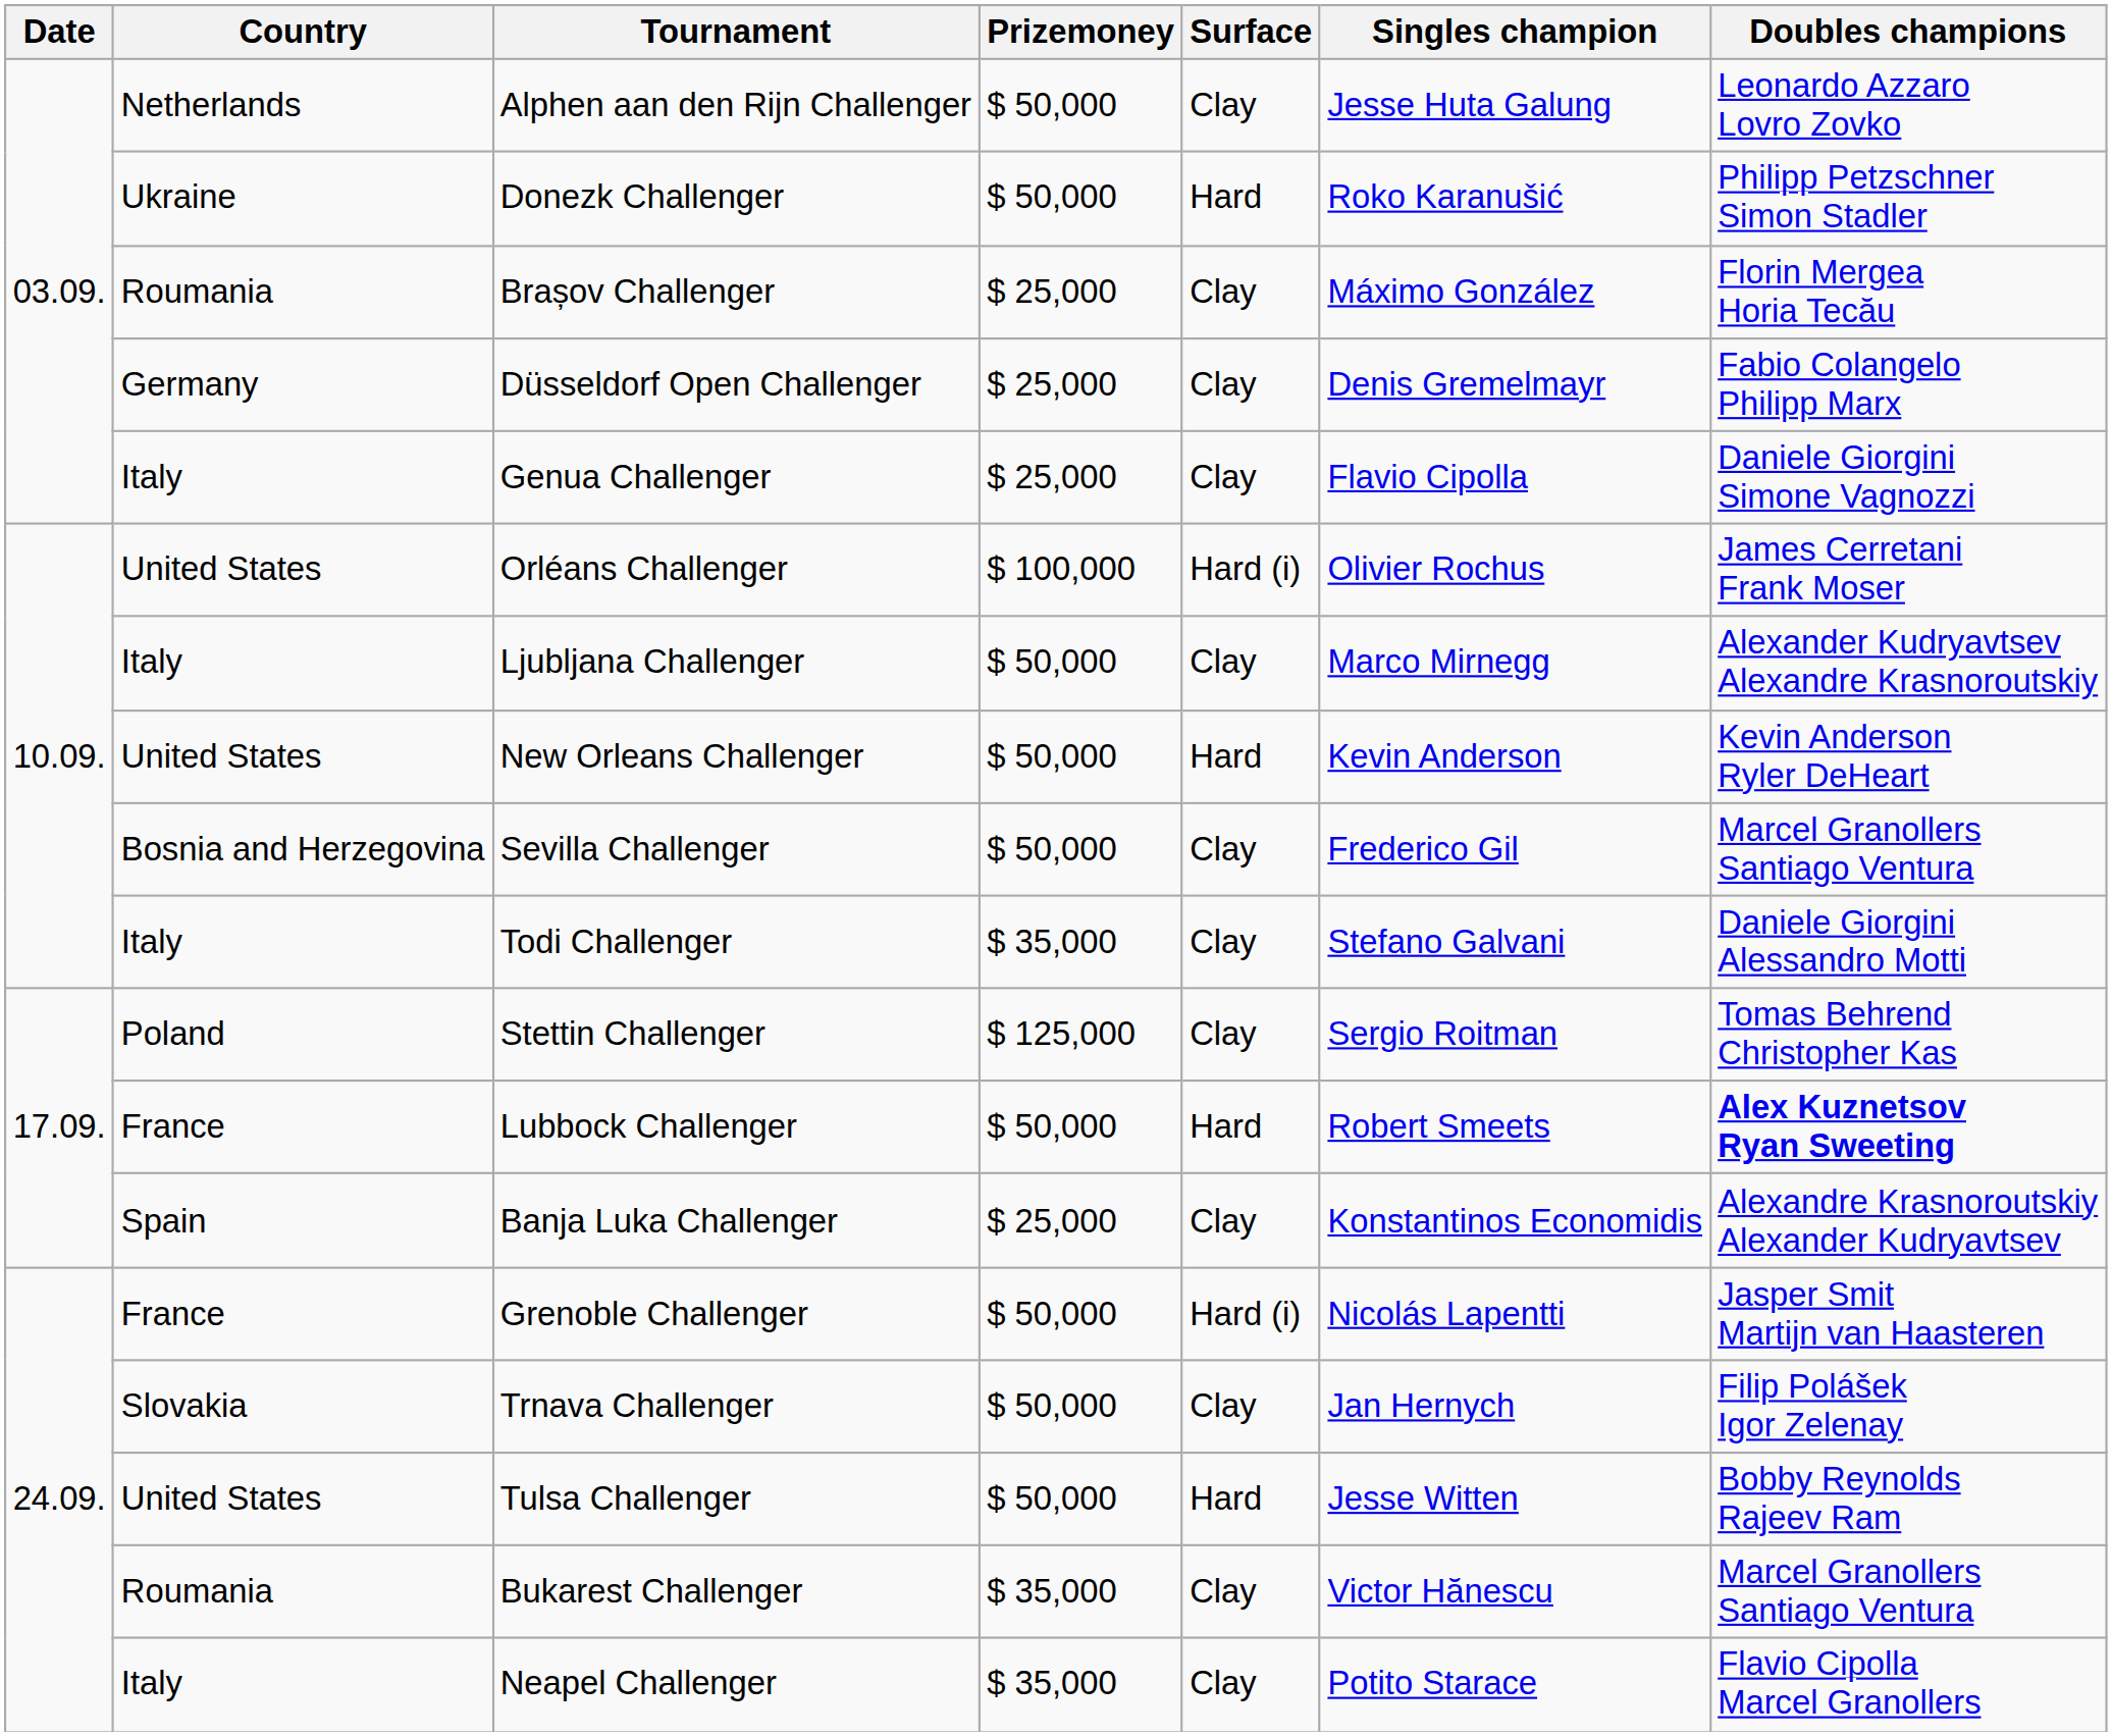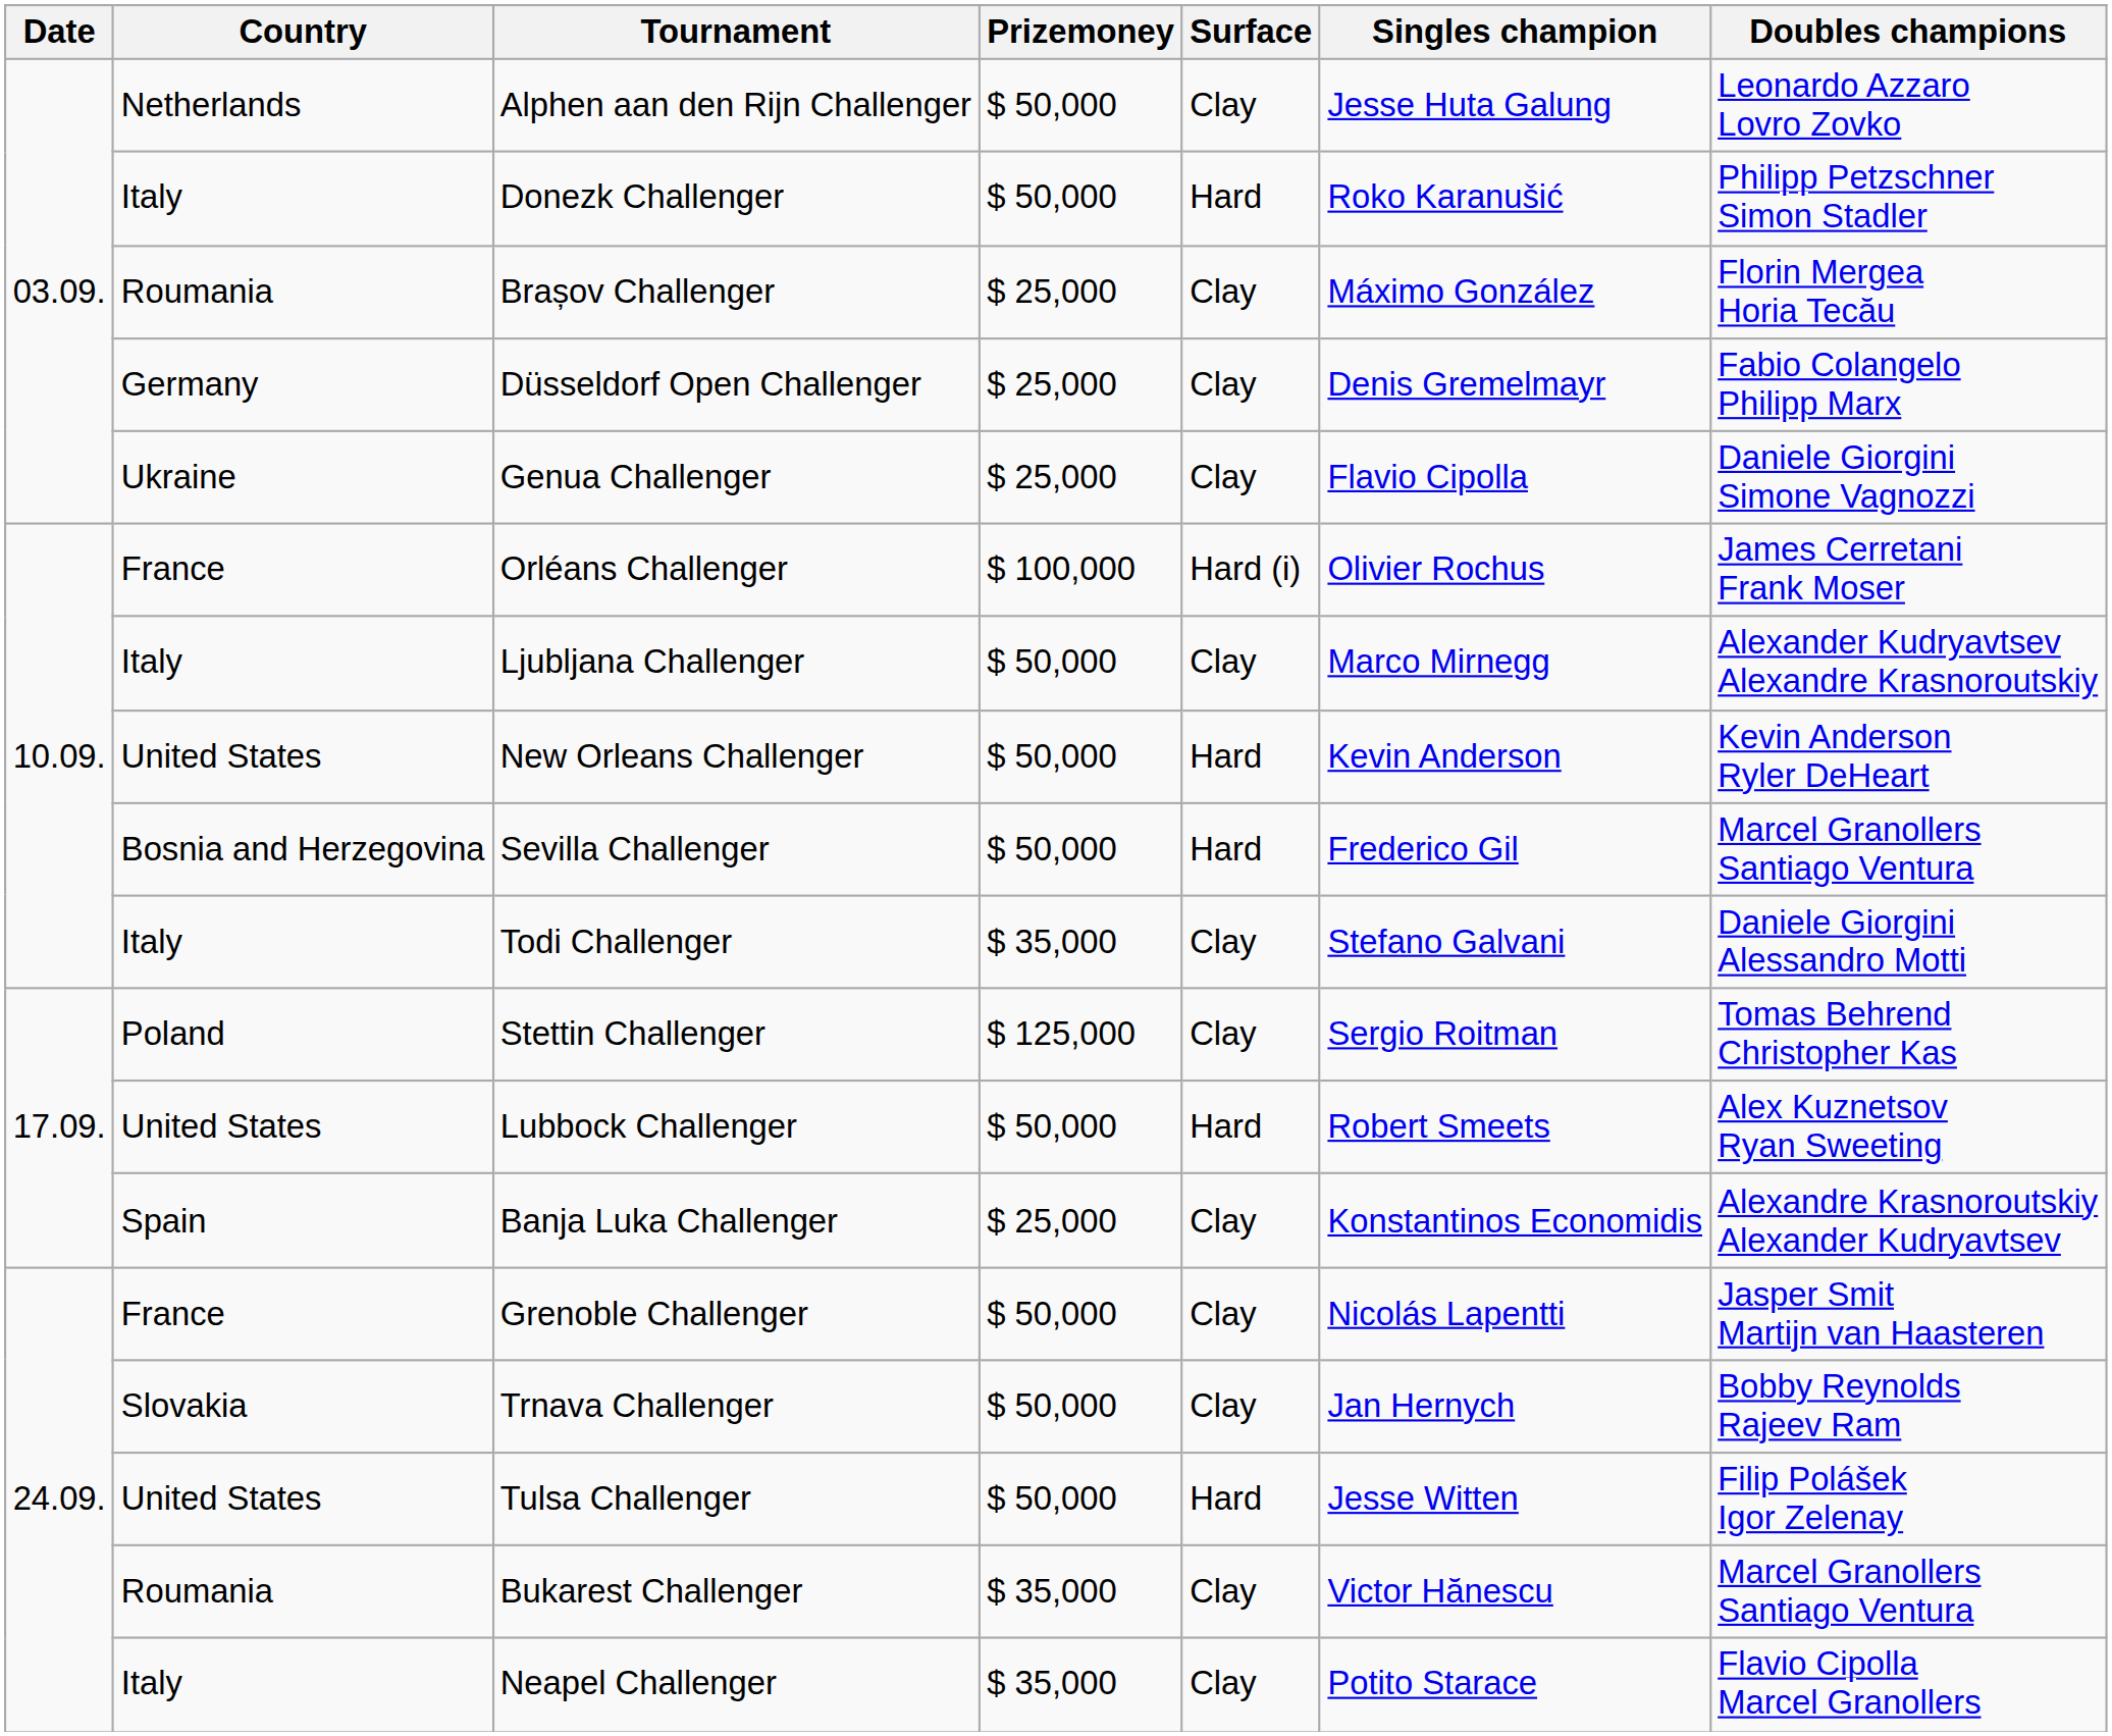 <table class="sortable wikitable" style=font-size:97%>
 <tr>
 <th>Date</th>
 <th>Country</th>
 <th>Tournament</th>
 <th>Prizemoney</th>
 <th>Surface</th>
 <th>Singles champion</th>
 <th>Doubles champions</th>
 </tr>
 <tr>
 <td rowspan="5">03.09.</td>
 <td>Netherlands</td>
 <td>Alphen aan den Rijn Challenger</td>
 <td>$ 50,000</td>
 <td>Clay</td>
 <td> <a href='#'>Jesse Huta Galung</a></td>
 <td> <a href='#'>Leonardo Azzaro</a><br> <a href='#'>Lovro Zovko</a></td>
 </tr>
 <tr>
-<td>Ukraine</td>
+<td>Italy</td>
 <td>Donezk Challenger</td>
 <td>$ 50,000</td>
 <td>Hard</td>
 <td> <a href='#'>Roko Karanušić</a></td>
 <td> <a href='#'>Philipp Petzschner</a><br> <a href='#'>Simon Stadler</a></td>
 </tr>
 <tr>
 <td>Roumania</td>
 <td>Brașov Challenger</td>
 <td>$ 25,000</td>
 <td>Clay</td>
 <td> <a href='#'>Máximo González</a></td>
 <td> <a href='#'>Florin Mergea</a> <br>  <a href='#'>Horia Tecău</a></td>
 </tr>
 <tr>
 <td>Germany</td>
 <td>Düsseldorf Open Challenger</td>
 <td>$ 25,000</td>
 <td>Clay</td>
 <td> <a href='#'>Denis Gremelmayr</a></td>
 <td> <a href='#'>Fabio Colangelo</a><br> <a href='#'>Philipp Marx</a></td>
 </tr>
 <tr>
-<td>Italy</td>
+<td>Ukraine</td>
 <td>Genua Challenger</td>
 <td>$ 25,000</td>
 <td>Clay</td>
 <td> <a href='#'>Flavio Cipolla</a></td>
 <td> <a href='#'>Daniele Giorgini</a> <br>  <a href='#'>Simone Vagnozzi</a></td>
 </tr>
 <tr>
 <td rowspan="5">10.09.</td>
-<td>United States</td>
+<td>France</td>
 <td>Orléans Challenger</td>
 <td>$ 100,000</td>
 <td>Hard (i)</td>
 <td> <a href='#'>Olivier Rochus</a></td>
 <td> <a href='#'>James Cerretani</a> <br>  <a href='#'>Frank Moser</a></td>
 </tr>
 <tr>
 <td>Italy</td>
 <td>Ljubljana Challenger</td>
 <td>$ 50,000</td>
 <td>Clay</td>
 <td> <a href='#'>Marco Mirnegg</a></td>
 <td> <a href='#'>Alexander Kudryavtsev</a><br> <a href='#'>Alexandre Krasnoroutskiy</a></td>
 </tr>
 <tr>
 <td>United States</td>
 <td>New Orleans Challenger</td>
 <td>$ 50,000</td>
 <td>Hard</td>
 <td> <a href='#'>Kevin Anderson</a></td>
 <td> <a href='#'>Kevin Anderson</a><br> <a href='#'>Ryler DeHeart</a></td>
 </tr>
 <tr>
 <td>Bosnia and Herzegovina</td>
 <td>Sevilla Challenger</td>
 <td>$ 50,000</td>
-<td>Clay</td>
+<td>Hard</td>
 <td> <a href='#'>Frederico Gil</a></td>
 <td> <a href='#'>Marcel Granollers</a> <br> <a href='#'>Santiago Ventura</a></td>
 </tr>
 <tr>
 <td>Italy</td>
 <td>Todi Challenger</td>
 <td>$ 35,000</td>
 <td>Clay</td>
 <td> <a href='#'>Stefano Galvani</a></td>
 <td> <a href='#'>Daniele Giorgini</a> <br> <a href='#'>Alessandro Motti</a></td>
 </tr>
 <tr>
 <td rowspan="3">17.09.</td>
 <td>Poland</td>
 <td>Stettin Challenger</td>
 <td>$ 125,000</td>
 <td>Clay</td>
 <td> <a href='#'>Sergio Roitman</a></td>
 <td> <a href='#'>Tomas Behrend</a> <br> <a href='#'>Christopher Kas</a></td>
 </tr>
 <tr>
-<td>France</td>
+<td>United States</td>
 <td>Lubbock Challenger</td>
 <td>$ 50,000</td>
 <td>Hard</td>
 <td> <a href='#'>Robert Smeets</a></td>
-<td><strong> <a href='#'>Alex Kuznetsov</a><br> <a href='#'>Ryan Sweeting</a></strong></td>
+<td> <a href='#'>Alex Kuznetsov</a><br> <a href='#'>Ryan Sweeting</a></td>
 </tr>
 <tr>
 <td>Spain</td>
 <td>Banja Luka Challenger</td>
 <td>$ 25,000</td>
 <td>Clay</td>
 <td> <a href='#'>Konstantinos Economidis</a></td>
 <td> <a href='#'>Alexandre Krasnoroutskiy</a> <br>  <a href='#'>Alexander Kudryavtsev</a></td>
 </tr>
 <tr>
 <td rowspan="5">24.09.</td>
 <td>France</td>
 <td>Grenoble Challenger</td>
 <td>$ 50,000</td>
-<td>Hard (i)</td>
+<td>Clay</td>
 <td> <a href='#'>Nicolás Lapentti</a></td>
 <td> <a href='#'>Jasper Smit</a><br> <a href='#'>Martijn van Haasteren</a></td>
 </tr>
 <tr>
 <td>Slovakia</td>
 <td>Trnava Challenger</td>
 <td>$ 50,000</td>
 <td>Clay</td>
 <td> <a href='#'>Jan Hernych</a></td>
-<td> <a href='#'>Filip Polášek</a> <br>  <a href='#'>Igor Zelenay</a></td>
+<td> <a href='#'>Bobby Reynolds</a> <br> <a href='#'>Rajeev Ram</a></td>
 </tr>
 <tr>
 <td>United States</td>
 <td>Tulsa Challenger</td>
 <td>$ 50,000</td>
 <td>Hard</td>
 <td> <a href='#'>Jesse Witten</a></td>
-<td> <a href='#'>Bobby Reynolds</a> <br> <a href='#'>Rajeev Ram</a></td>
+<td> <a href='#'>Filip Polášek</a> <br>  <a href='#'>Igor Zelenay</a></td>
 </tr>
 <tr>
 <td>Roumania</td>
 <td>Bukarest Challenger</td>
 <td>$ 35,000</td>
 <td>Clay</td>
 <td> <a href='#'>Victor Hănescu</a></td>
 <td> <a href='#'>Marcel Granollers</a><br> <a href='#'>Santiago Ventura</a></td>
 </tr>
 <tr>
 <td>Italy</td>
 <td>Neapel Challenger</td>
 <td>$ 35,000</td>
 <td>Clay</td>
 <td> <a href='#'>Potito Starace</a></td>
 <td> <a href='#'>Flavio Cipolla</a> <br>  <a href='#'>Marcel Granollers</a></td>
 </tr>
 </table>
